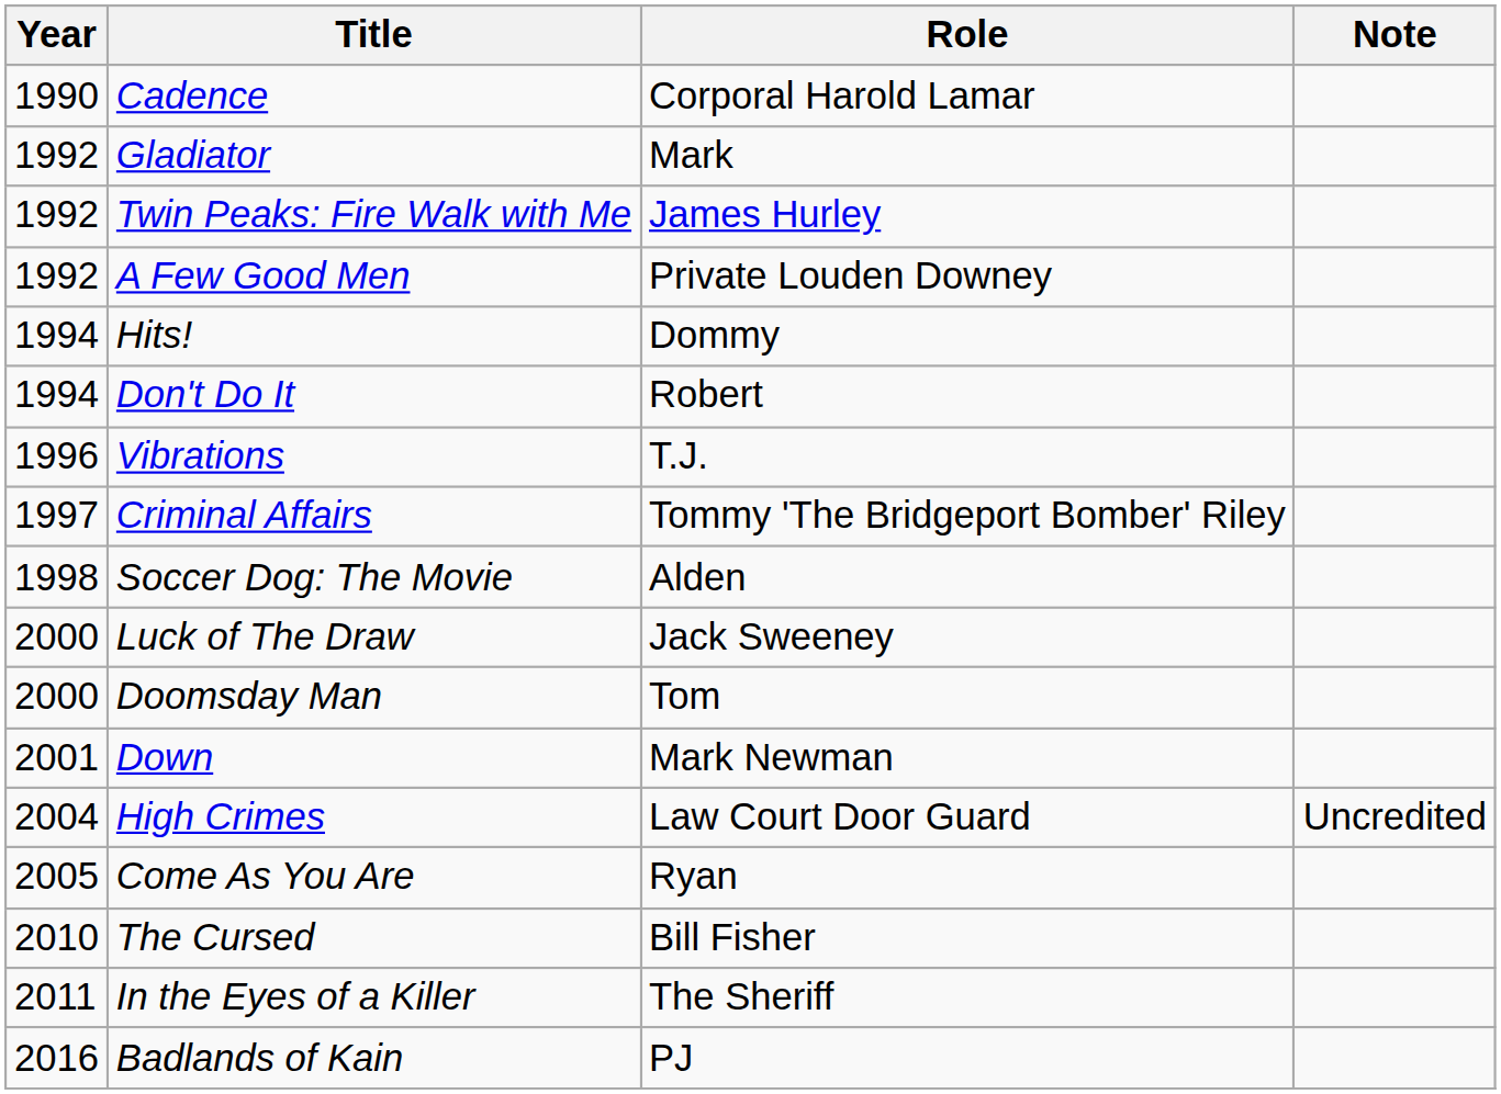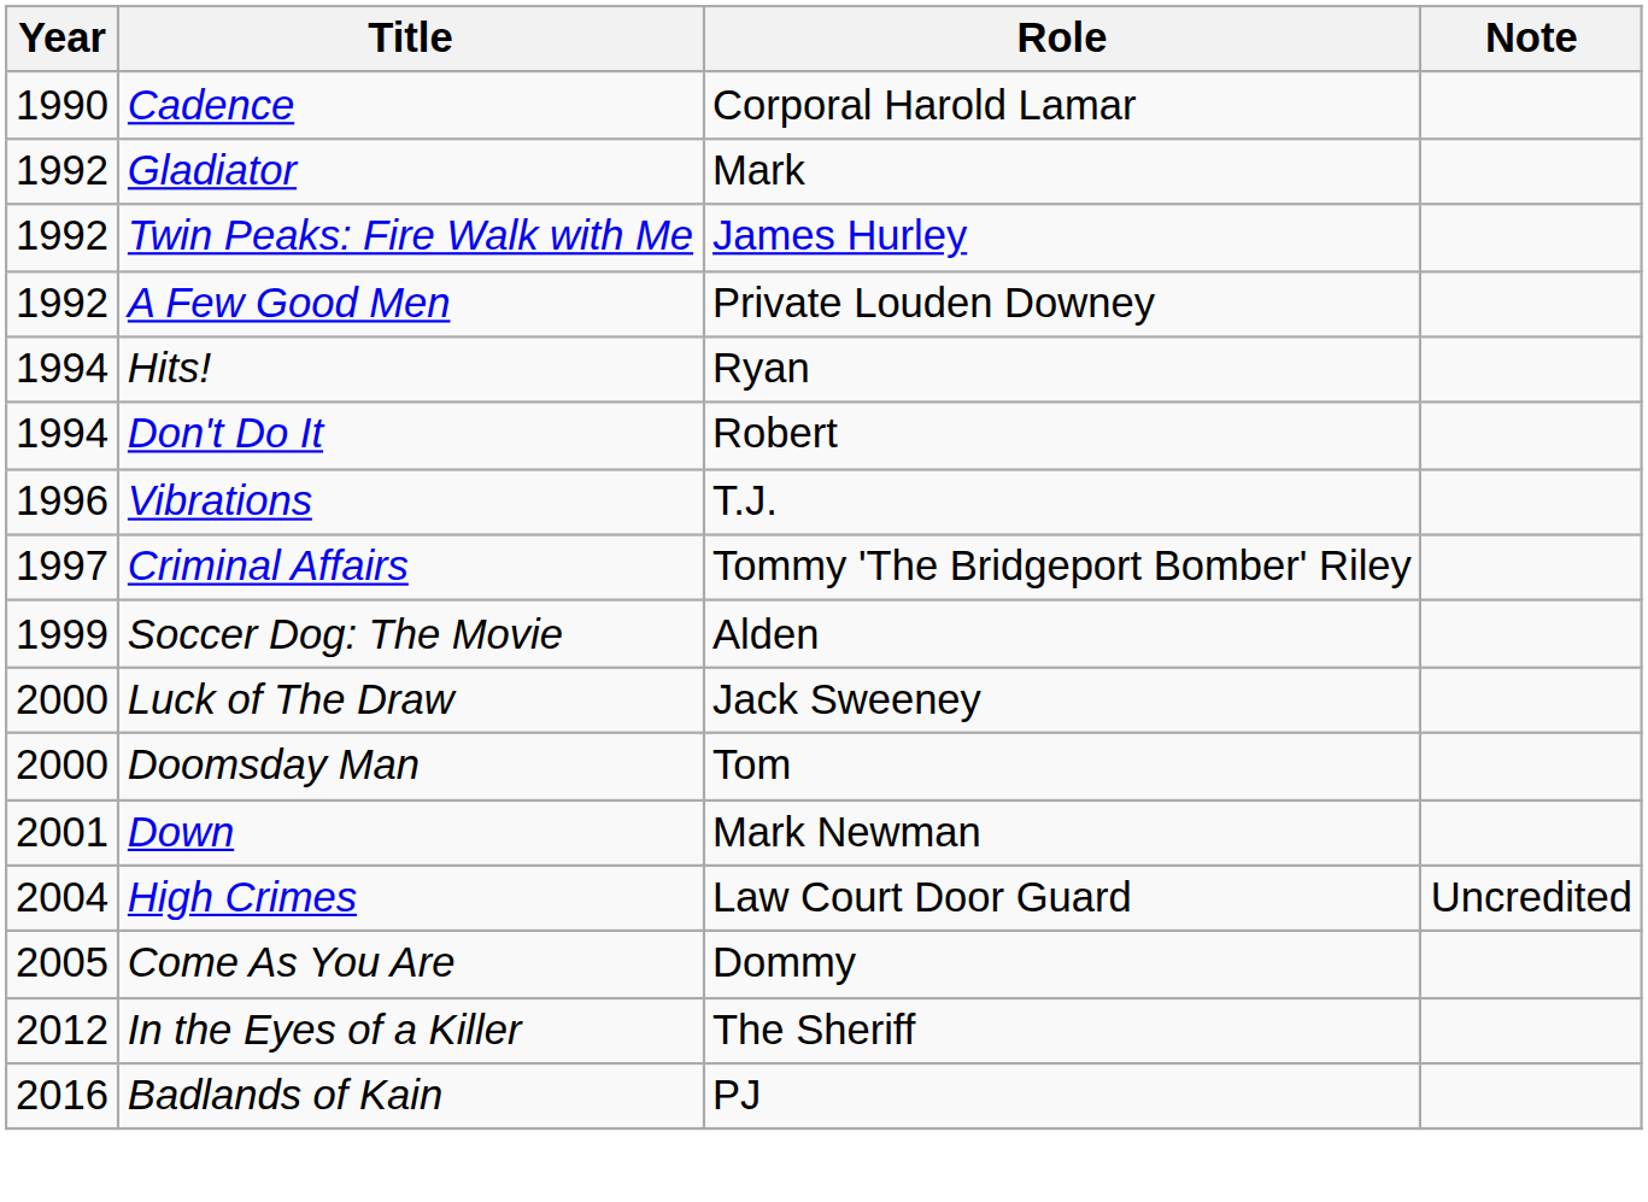 <table class="wikitable">
 <tr>
 <th>Year</th>
 <th>Title</th>
 <th>Role</th>
 <th>Note</th>
 </tr>
 <tr>
 <td>1990</td>
 <td><em><a href='#'>Cadence</a></em></td>
 <td>Corporal Harold Lamar</td>
 <td></td>
 </tr>
 <tr>
 <td>1992</td>
 <td><em><a href='#'>Gladiator</a></em></td>
 <td>Mark</td>
 <td></td>
 </tr>
 <tr>
 <td>1992</td>
 <td><em><a href='#'>Twin Peaks: Fire Walk with Me</a></em></td>
 <td><a href='#'>James Hurley</a></td>
 <td></td>
 </tr>
 <tr>
 <td>1992</td>
 <td><em><a href='#'>A Few Good Men</a></em></td>
 <td>Private Louden Downey</td>
 <td></td>
 </tr>
 <tr>
 <td>1994</td>
 <td><em>Hits!</em></td>
-<td>Dommy</td>
+<td>Ryan</td>
 <td></td>
 </tr>
 <tr>
 <td>1994</td>
 <td><em><a href='#'>Don't Do It</a></em></td>
 <td>Robert</td>
 <td></td>
 </tr>
 <tr>
 <td>1996</td>
 <td><em><a href='#'>Vibrations</a></em></td>
 <td>T.J.</td>
 <td></td>
 </tr>
 <tr>
 <td>1997</td>
 <td><em><a href='#'>Criminal Affairs</a></em></td>
 <td>Tommy 'The Bridgeport Bomber' Riley</td>
 <td></td>
 </tr>
 <tr>
-<td>1998</td>
+<td>1999</td>
 <td><em>Soccer Dog: The Movie</em></td>
 <td>Alden</td>
 <td></td>
 </tr>
 <tr>
 <td>2000</td>
 <td><em>Luck of The Draw</em></td>
 <td>Jack Sweeney</td>
 <td></td>
 </tr>
 <tr>
 <td>2000</td>
 <td><em>Doomsday Man</em></td>
 <td>Tom</td>
 <td></td>
 </tr>
 <tr>
 <td>2001</td>
 <td><em><a href='#'>Down</a></em></td>
 <td>Mark Newman</td>
 <td></td>
 </tr>
 <tr>
 <td>2004</td>
 <td><em><a href='#'>High Crimes</a></em></td>
 <td>Law Court Door Guard</td>
 <td>Uncredited</td>
 </tr>
 <tr>
 <td>2005</td>
 <td><em>Come As You Are</em></td>
-<td>Ryan</td>
+<td>Dommy</td>
 <td></td>
 </tr>
 <tr>
-<td>2010</td>
-<td><em>The Cursed</em></td>
-<td>Bill Fisher</td>
-<td></td>
-</tr>
-<tr>
-<td>2011</td>
+<td>2012</td>
 <td><em>In the Eyes of a Killer</em></td>
 <td>The Sheriff</td>
 <td></td>
 </tr>
 <tr>
 <td>2016</td>
 <td><em>Badlands of Kain</em></td>
 <td>PJ</td>
 <td></td>
 </tr>
 <tr>
 </tr>
 </table>
